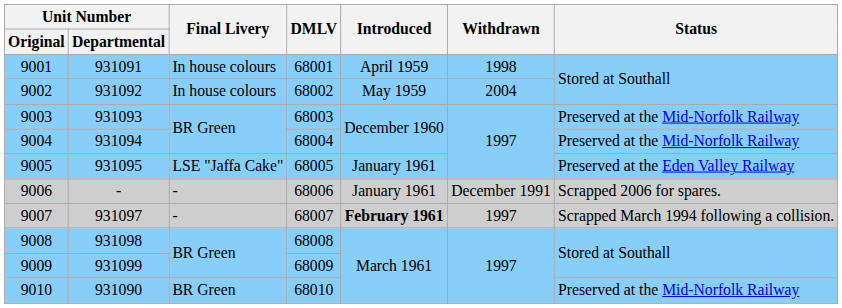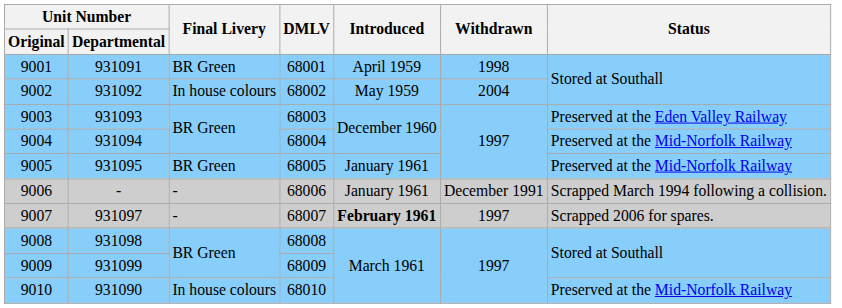 <table class="wikitable">
 <tr>
 <th colspan=2>Unit Number</th>
 <th rowspan=2 align=left>Final Livery</th>
 <th rowspan=2>DMLV</th>
 <th rowspan=2>Introduced</th>
 <th rowspan=2>Withdrawn</th>
 <th rowspan=2 align=left>Status</th>
 </tr>
 <tr>
 <th>Original</th>
 <th>Departmental</th>
 </tr>
 <tr>
 <td style="background-color:#87CEFA" align=center>9001</td>
 <td style="background-color:#87CEFA" align=center>931091</td>
-<td style="background-color:#87CEFA">In house colours</td>
+<td style="background-color:#87CEFA">BR Green</td>
 <td style="background-color:#87CEFA" align=center>68001</td>
 <td style="background-color:#87CEFA" align=center>April 1959</td>
 <td style="background-color:#87CEFA" align=center>1998</td>
 <td rowspan="2" style="background-color:#87CEFA">Stored at Southall</td>
 </tr>
 <tr>
 <td style="background-color:#87CEFA" align=center>9002</td>
 <td style="background-color:#87CEFA" align=center>931092</td>
 <td style="background-color:#87CEFA">In house colours</td>
 <td style="background-color:#87CEFA" align=center>68002</td>
 <td style="background-color:#87CEFA" align=center>May 1959</td>
 <td style="background-color:#87CEFA" align=center>2004</td>
 </tr>
 <tr>
 <td style="background-color:#87CEFA" align=center>9003</td>
 <td style="background-color:#87CEFA" align=center>931093</td>
 <td rowspan="2" style="background-color:#87CEFA">BR Green</td>
 <td style="background-color:#87CEFA" align=center>68003</td>
 <td rowspan="2" style="background-color:#87CEFA" align="center">December 1960</td>
 <td rowspan="3" style="background-color:#87CEFA" align="center">1997</td>
-<td style="background-color:#87CEFA">Preserved at the <a href='#'>Mid-Norfolk Railway</a></td>
+<td style="background-color:#87CEFA">Preserved at the <a href='#'>Eden Valley Railway</a></td>
 </tr>
 <tr>
 <td style="background-color:#87CEFA" align=center>9004</td>
 <td style="background-color:#87CEFA" align=center>931094</td>
 <td style="background-color:#87CEFA" align=center>68004</td>
 <td style="background-color:#87CEFA">Preserved at the <a href='#'>Mid-Norfolk Railway</a></td>
 </tr>
 <tr>
 <td style="background-color:#87CEFA" align=center>9005</td>
 <td style="background-color:#87CEFA" align=center>931095</td>
-<td style="background-color:#87CEFA">LSE "Jaffa Cake"</td>
+<td style="background-color:#87CEFA">BR Green</td>
 <td style="background-color:#87CEFA" align=center>68005</td>
 <td style="background-color:#87CEFA" align=center>January 1961</td>
-<td style="background-color:#87CEFA">Preserved at the <a href='#'>Eden Valley Railway</a></td>
+<td style="background-color:#87CEFA">Preserved at the <a href='#'>Mid-Norfolk Railway</a></td>
 </tr>
 <tr>
 <td style="background-color:#CECECE" align=center>9006</td>
 <td style="background-color:#CECECE" align=center>-</td>
 <td style="background-color:#CECECE">-</td>
 <td style="background-color:#CECECE" align=center>68006</td>
 <td style="background-color:#CECECE" align=center>January 1961</td>
 <td style="background-color:#CECECE" align=center>December 1991</td>
-<td style="background-color:#CECECE">Scrapped 2006 for spares.</td>
+<td style="background-color:#CECECE">Scrapped March 1994 following a collision.</td>
 </tr>
 <tr>
 <td style="background-color:#CECECE" align=center>9007</td>
 <td style="background-color:#CECECE" align=center>931097</td>
 <td style="background-color:#CECECE">-</td>
 <td style="background-color:#CECECE" align=center>68007</td>
 <td style="background-color:#CECECE" align=center><strong>February 1961</strong></td>
 <td style="background-color:#CECECE" align=center>1997</td>
-<td style="background-color:#CECECE">Scrapped March 1994 following a collision.</td>
+<td style="background-color:#CECECE">Scrapped 2006 for spares.</td>
 </tr>
 <tr>
 <td style="background-color:#87CEFA" align=center>9008</td>
 <td style="background-color:#87CEFA" align=center>931098</td>
 <td rowspan="2" style="background-color:#87CEFA">BR Green</td>
 <td style="background-color:#87CEFA" align=center>68008</td>
 <td rowspan="3" style="background-color:#87CEFA" align="center">March 1961</td>
 <td rowspan="3" style="background-color:#87CEFA" align="center">1997</td>
 <td rowspan="2" style="background-color:#87CEFA">Stored at Southall</td>
 </tr>
 <tr>
 <td style="background-color:#87CEFA" align=center>9009</td>
 <td style="background-color:#87CEFA" align=center>931099</td>
 <td style="background-color:#87CEFA" align=center>68009</td>
 </tr>
 <tr>
 <td style="background-color:#87CEFA" align=center>9010</td>
 <td style="background-color:#87CEFA" align=center>931090</td>
-<td style="background-color:#87CEFA">BR Green</td>
+<td style="background-color:#87CEFA">In house colours</td>
 <td style="background-color:#87CEFA" align=center>68010</td>
 <td style="background-color:#87CEFA">Preserved at the <a href='#'>Mid-Norfolk Railway</a></td>
 </tr>
 </table>
